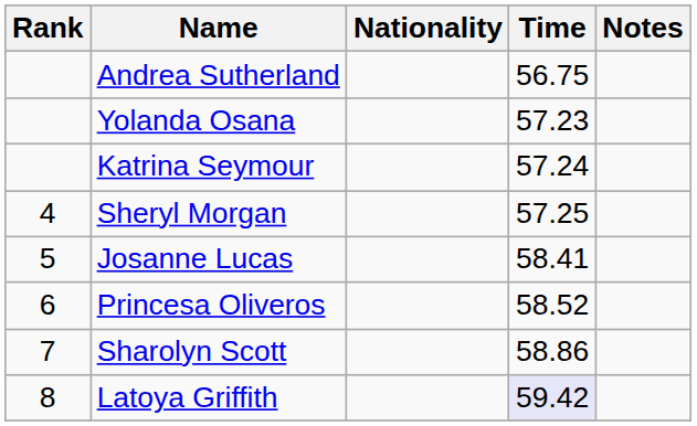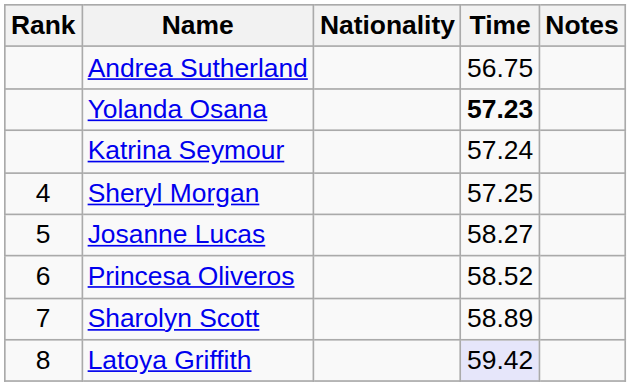 <table class="wikitable sortable" style="text-align:center">
 <tr>
 <th>Rank</th>
 <th>Name</th>
 <th>Nationality</th>
 <th>Time</th>
 <th>Notes</th>
 </tr>
 <tr>
 <td></td>
 <td align=left><a href='#'>Andrea Sutherland</a></td>
 <td align=left></td>
 <td>56.75</td>
 <td></td>
 </tr>
 <tr>
 <td></td>
 <td align=left><a href='#'>Yolanda Osana</a></td>
 <td align=left></td>
-<td>57.23</td>
+<td><strong>57.23</strong></td>
 <td></td>
 </tr>
 <tr>
 <td></td>
 <td align=left><a href='#'>Katrina Seymour</a></td>
 <td align=left></td>
 <td>57.24</td>
 <td></td>
 </tr>
 <tr>
 <td>4</td>
 <td align=left><a href='#'>Sheryl Morgan</a></td>
 <td align=left></td>
 <td>57.25</td>
 <td></td>
 </tr>
 <tr>
 <td>5</td>
 <td align=left><a href='#'>Josanne Lucas</a></td>
 <td align=left></td>
-<td>58.41</td>
+<td>58.27</td>
 <td></td>
 </tr>
 <tr>
 <td>6</td>
 <td align=left><a href='#'>Princesa Oliveros</a></td>
 <td align=left></td>
 <td>58.52</td>
 <td></td>
 </tr>
 <tr>
 <td>7</td>
 <td align=left><a href='#'>Sharolyn Scott</a></td>
 <td align=left></td>
-<td>58.86</td>
+<td>58.89</td>
 <td></td>
 </tr>
 <tr>
 <td>8</td>
 <td align=left><a href='#'>Latoya Griffith</a></td>
 <td align=left></td>
 <td style="background: lavender;">59.42</td>
 <td></td>
 </tr>
 </table>
